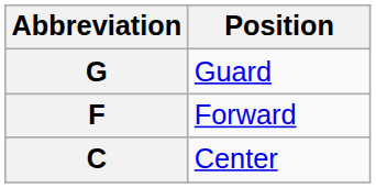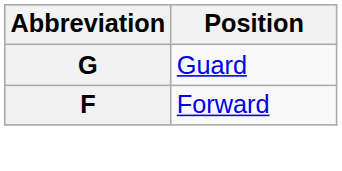 <table class="wikitable">
 <tr bgcolor="#efefef">
 <th scope=col style="width:50%;">Abbreviation</th>
 <th scope=col style="width:50%;">Position</th>
 </tr>
 <tr>
 <th scope=row align=center>G</th>
 <td><a href='#'>Guard</a></td>
 </tr>
 <tr>
 <th scope=row align=center>F</th>
 <td><a href='#'>Forward</a></td>
 </tr>
-<tr>
-<th scope=row align=center>C</th>
-<td><a href='#'>Center</a></td>
-</tr>
 </table>
